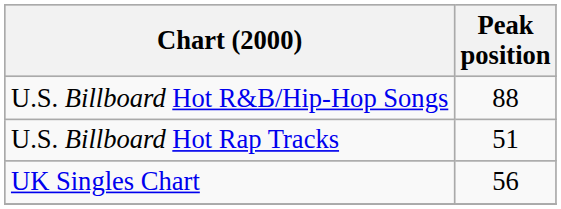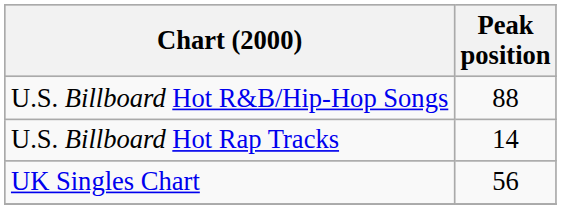 <table class="wikitable">
 <tr>
 <th align="left">Chart (2000)</th>
 <th align="center">Peak<br>position</th>
 </tr>
 <tr>
 <td align="left">U.S. <em>Billboard</em> <a href='#'>Hot R&B/Hip-Hop Songs</a></td>
 <td align="center">88</td>
 </tr>
 <tr>
 <td align="left">U.S. <em>Billboard</em> <a href='#'>Hot Rap Tracks</a></td>
-<td align="center">51</td>
+<td align="center">14</td>
 </tr>
 <tr>
 <td align="left"><a href='#'>UK Singles Chart</a></td>
 <td align="center">56</td>
 </tr>
 <tr>
 </tr>
 </table>
